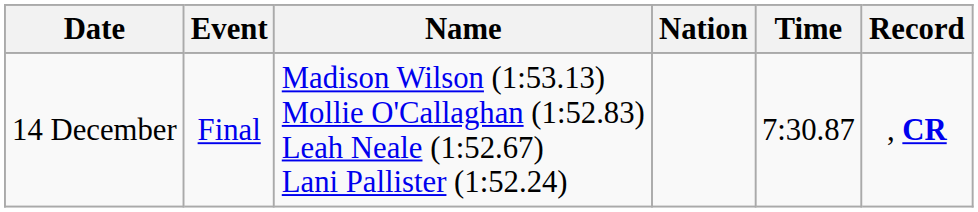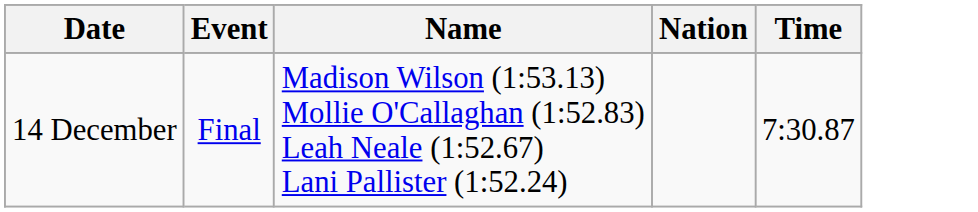 <table class="wikitable" style=text-align:center>
 <tr>
 <th>Date</th>
 <th>Event</th>
 <th>Name</th>
 <th>Nation</th>
 <th>Time</th>
-<th>Record</th>
 </tr>
 <tr>
 <td>14 December</td>
 <td><a href='#'>Final</a></td>
 <td align=left><a href='#'>Madison Wilson</a> (1:53.13)<br><a href='#'>Mollie O'Callaghan</a> (1:52.83)<br><a href='#'>Leah Neale</a> (1:52.67)<br><a href='#'>Lani Pallister</a> (1:52.24)</td>
 <td align=left></td>
 <td>7:30.87</td>
-<td>, <strong><a href='#'>CR</a></strong></td>
 </tr>
 </table>
